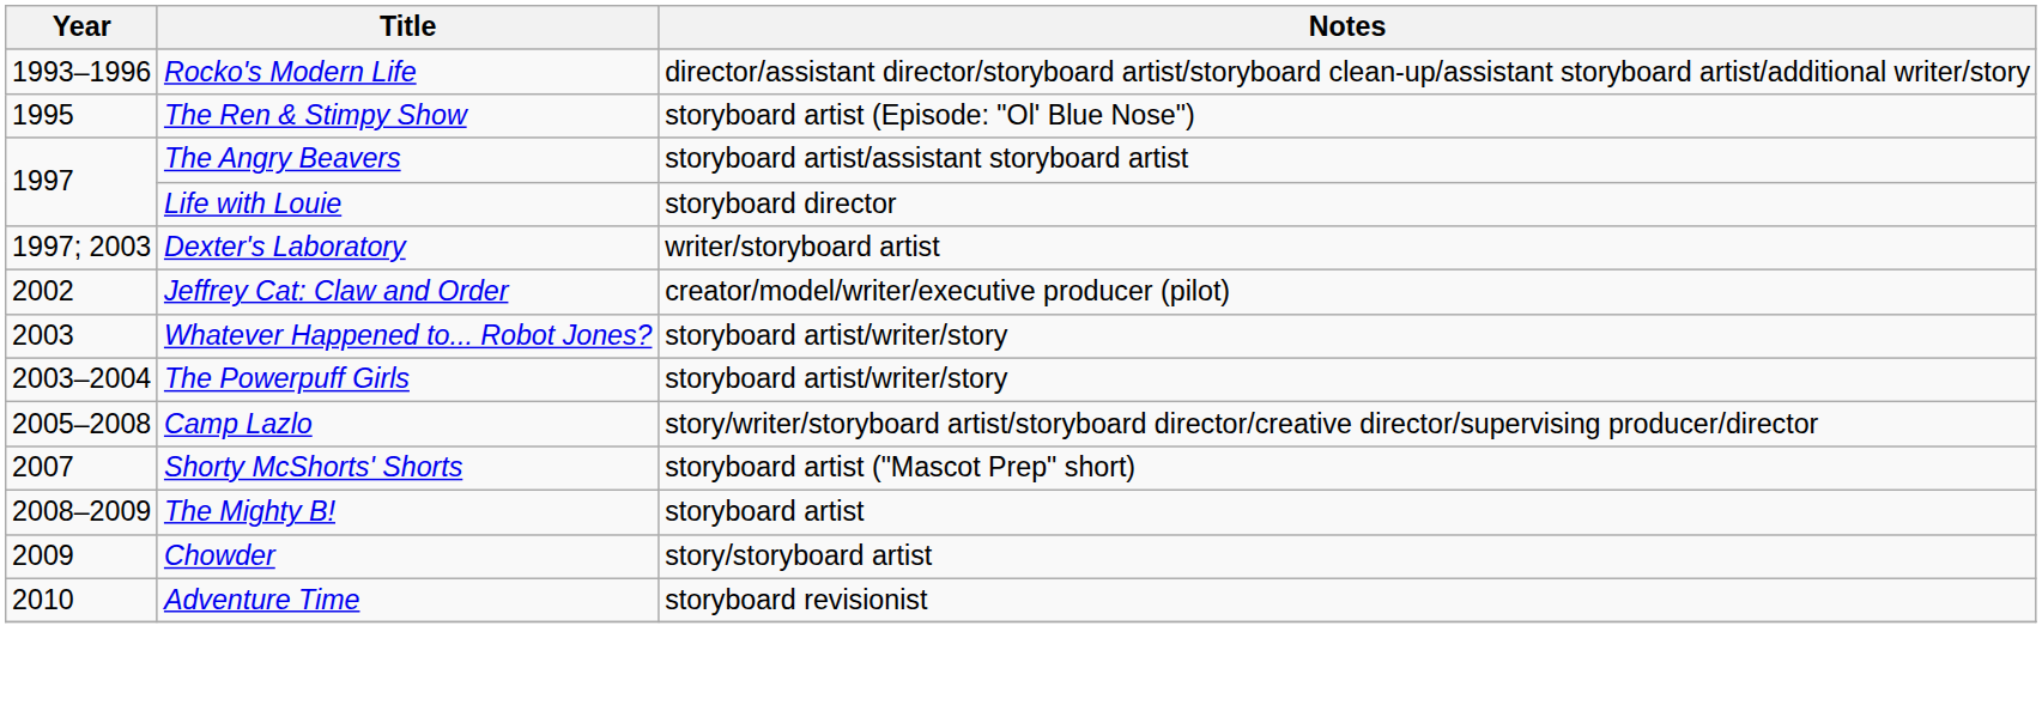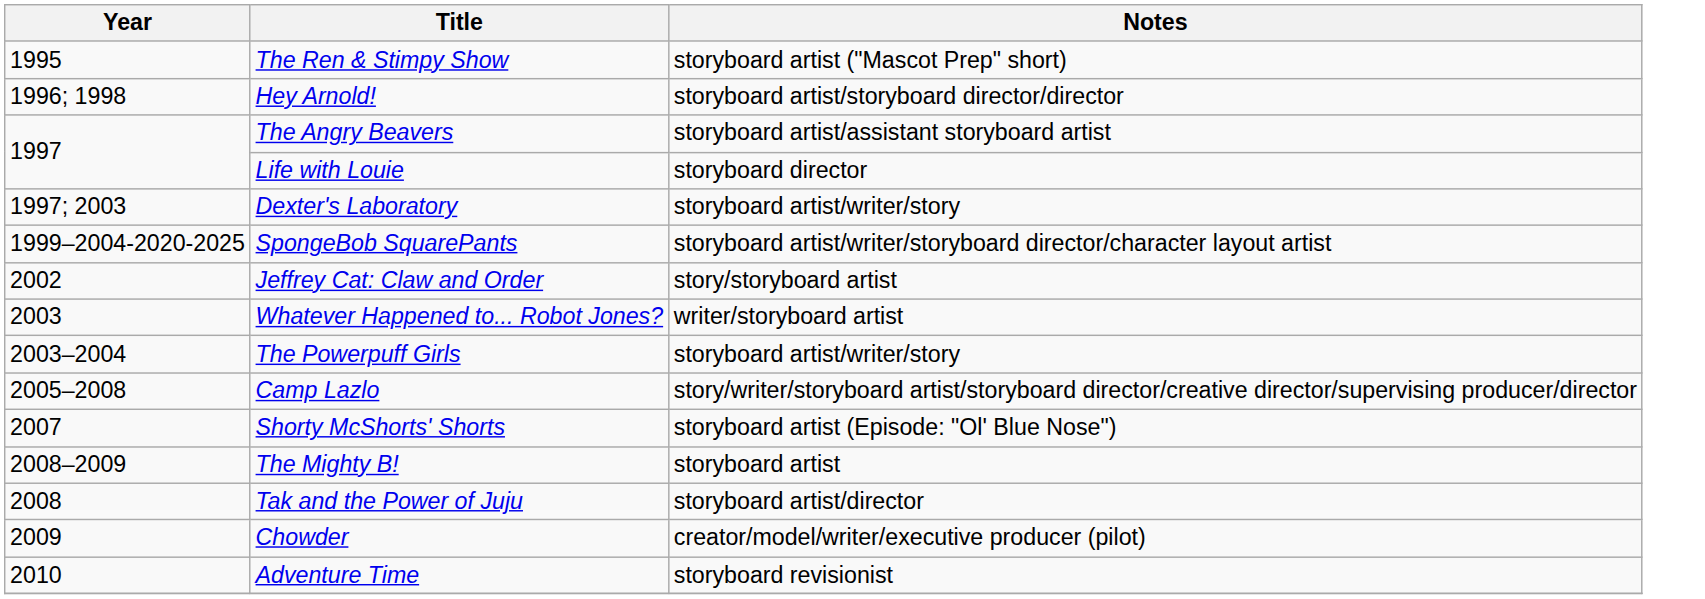 <table class="wikitable sortable">
 <tr>
 <th>Year</th>
 <th>Title</th>
 <th>Notes</th>
 </tr>
 <tr>
-<td>1993–1996</td>
-<td><em><a href='#'>Rocko's Modern Life</a></em></td>
-<td>director/assistant director/storyboard artist/storyboard clean-up/assistant storyboard artist/additional writer/story</td>
+<td>1995</td>
+<td><em><a href='#'>The Ren & Stimpy Show</a></em></td>
+<td>storyboard artist ("Mascot Prep" short)</td>
 </tr>
 <tr>
-<td>1995</td>
-<td><em><a href='#'>The Ren & Stimpy Show</a></em></td>
-<td>storyboard artist (Episode: "Ol' Blue Nose")</td>
+<td>1996; 1998</td>
+<td><em><a href='#'>Hey Arnold!</a></em></td>
+<td>storyboard artist/storyboard director/director</td>
 </tr>
 <tr>
 <td rowspan="2">1997</td>
 <td><em><a href='#'>The Angry Beavers</a></em></td>
 <td>storyboard artist/assistant storyboard artist</td>
 </tr>
 <tr>
 <td><em><a href='#'>Life with Louie</a></em></td>
 <td>storyboard director</td>
 </tr>
 <tr>
 <td>1997; 2003</td>
 <td><em><a href='#'>Dexter's Laboratory</a></em></td>
-<td>writer/storyboard artist</td>
+<td>storyboard artist/writer/story</td>
+</tr>
+<tr>
+<td>1999–2004-2020-2025</td>
+<td><em><a href='#'>SpongeBob SquarePants</a></em></td>
+<td>storyboard artist/writer/storyboard director/character layout artist</td>
 </tr>
 <tr>
 <td>2002</td>
 <td><em><a href='#'>Jeffrey Cat: Claw and Order</a></em></td>
-<td>creator/model/writer/executive producer (pilot)</td>
+<td>story/storyboard artist</td>
 </tr>
 <tr>
 <td>2003</td>
 <td><em><a href='#'>Whatever Happened to... Robot Jones?</a></em></td>
-<td>storyboard artist/writer/story</td>
+<td>writer/storyboard artist</td>
 </tr>
 <tr>
 <td>2003–2004</td>
 <td><em><a href='#'>The Powerpuff Girls</a></em></td>
 <td>storyboard artist/writer/story</td>
 </tr>
 <tr>
 <td>2005–2008</td>
 <td><em><a href='#'>Camp Lazlo</a></em></td>
 <td>story/writer/storyboard artist/storyboard director/creative director/supervising producer/director</td>
 </tr>
 <tr>
 <td>2007</td>
 <td><em><a href='#'>Shorty McShorts' Shorts</a></em></td>
-<td>storyboard artist ("Mascot Prep" short)</td>
+<td>storyboard artist (Episode: "Ol' Blue Nose")</td>
 </tr>
 <tr>
 <td>2008–2009</td>
 <td><em><a href='#'>The Mighty B!</a></em></td>
 <td>storyboard artist</td>
 </tr>
 <tr>
+<td>2008</td>
+<td><em><a href='#'>Tak and the Power of Juju</a></em></td>
+<td>storyboard artist/director</td>
+</tr>
+<tr>
 <td>2009</td>
 <td><em><a href='#'>Chowder</a></em></td>
-<td>story/storyboard artist</td>
+<td>creator/model/writer/executive producer (pilot)</td>
 </tr>
 <tr>
 <td>2010</td>
 <td><em><a href='#'>Adventure Time</a></em></td>
 <td>storyboard revisionist</td>
 </tr>
 <tr>
 </tr>
 </table>
